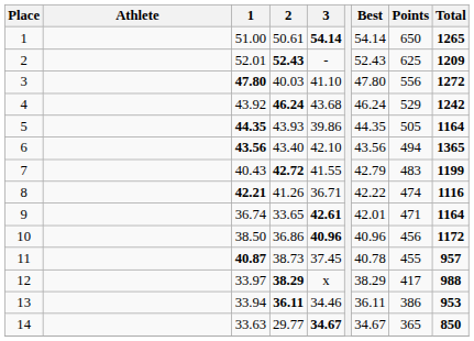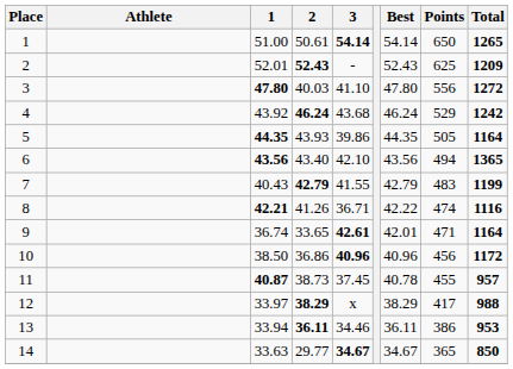 <table class="wikitable" style="text-align:center">
 <tr>
 <th>Place</th>
 <th width=210>Athlete</th>
 <th>1</th>
 <th>2</th>
 <th>3</th>
 <th rowspan=20></th>
 <th>Best</th>
 <th>Points</th>
 <th>Total</th>
 </tr>
 <tr>
 <td>1</td>
 <td align=left></td>
 <td>51.00</td>
 <td>50.61</td>
 <td><strong>54.14</strong></td>
 <td>54.14</td>
 <td>650</td>
 <td><strong>1265</strong></td>
 </tr>
 <tr>
 <td>2</td>
 <td align=left></td>
 <td>52.01</td>
 <td><strong>52.43</strong></td>
 <td>-</td>
 <td>52.43</td>
 <td>625</td>
 <td><strong>1209</strong></td>
 </tr>
 <tr>
 <td>3</td>
 <td align=left></td>
 <td><strong>47.80</strong></td>
 <td>40.03</td>
 <td>41.10</td>
 <td>47.80</td>
 <td>556</td>
 <td><strong>1272</strong></td>
 </tr>
 <tr>
 <td>4</td>
 <td align=left></td>
 <td>43.92</td>
 <td><strong>46.24</strong></td>
 <td>43.68</td>
 <td>46.24</td>
 <td>529</td>
 <td><strong>1242</strong></td>
 </tr>
 <tr>
 <td>5</td>
 <td align=left></td>
 <td><strong>44.35</strong></td>
 <td>43.93</td>
 <td>39.86</td>
 <td>44.35</td>
 <td>505</td>
 <td><strong>1164</strong></td>
 </tr>
 <tr>
 <td>6</td>
 <td align=left></td>
 <td><strong>43.56</strong></td>
 <td>43.40</td>
 <td>42.10</td>
 <td>43.56</td>
 <td>494</td>
 <td><strong>1365</strong></td>
 </tr>
 <tr>
 <td>7</td>
 <td align=left></td>
 <td>40.43</td>
-<td><strong>42.72</strong></td>
+<td><strong>42.79</strong></td>
 <td>41.55</td>
 <td>42.79</td>
 <td>483</td>
 <td><strong>1199</strong></td>
 </tr>
 <tr>
 <td>8</td>
 <td align=left></td>
 <td><strong>42.21</strong></td>
 <td>41.26</td>
 <td>36.71</td>
 <td>42.22</td>
 <td>474</td>
 <td><strong>1116</strong></td>
 </tr>
 <tr>
 <td>9</td>
 <td align=left></td>
 <td>36.74</td>
 <td>33.65</td>
 <td><strong>42.61</strong></td>
 <td>42.01</td>
 <td>471</td>
 <td><strong>1164</strong></td>
 </tr>
 <tr>
 <td>10</td>
 <td align=left></td>
 <td>38.50</td>
 <td>36.86</td>
 <td><strong>40.96</strong></td>
 <td>40.96</td>
 <td>456</td>
 <td><strong>1172</strong></td>
 </tr>
 <tr>
 <td>11</td>
 <td align=left></td>
 <td><strong>40.87</strong></td>
 <td>38.73</td>
 <td>37.45</td>
 <td>40.78</td>
 <td>455</td>
 <td><strong>957</strong></td>
 </tr>
 <tr>
 <td>12</td>
 <td align=left></td>
 <td>33.97</td>
 <td><strong>38.29</strong></td>
 <td>x</td>
 <td>38.29</td>
 <td>417</td>
 <td><strong>988</strong></td>
 </tr>
 <tr>
 <td>13</td>
 <td align=left></td>
 <td>33.94</td>
 <td><strong>36.11</strong></td>
 <td>34.46</td>
 <td>36.11</td>
 <td>386</td>
 <td><strong>953</strong></td>
 </tr>
 <tr>
 <td>14</td>
 <td align=left></td>
 <td>33.63</td>
 <td>29.77</td>
 <td><strong>34.67</strong></td>
 <td>34.67</td>
 <td>365</td>
 <td><strong>850</strong></td>
 </tr>
 <tr>
 </tr>
 </table>
